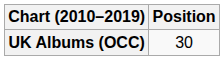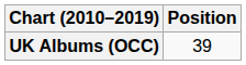 <table class="wikitable plainrowheaders" style="text-align:center">
 <tr>
 <th scope="col">Chart (2010–2019)</th>
 <th scope="col">Position</th>
 </tr>
 <tr>
 <th scope="row">UK Albums (OCC)</th>
-<td>30</td>
+<td>39</td>
 </tr>
 </table>
